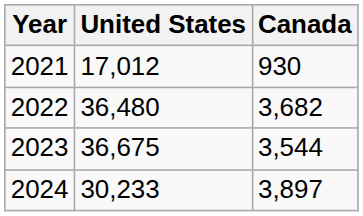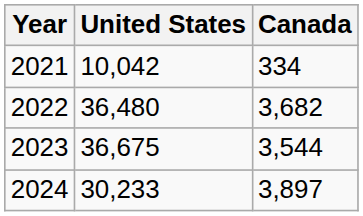 <table class="wikitable">
 <tr>
 <th>Year</th>
 <th>United States</th>
 <th>Canada</th>
 </tr>
 <tr>
 <td>2021</td>
-<td>17,012</td>
-<td>930</td>
+<td>10,042</td>
+<td>334</td>
 </tr>
 <tr>
 <td>2022</td>
 <td>36,480</td>
 <td>3,682</td>
 </tr>
 <tr>
 <td>2023</td>
 <td>36,675</td>
 <td>3,544</td>
 </tr>
 <tr>
 <td>2024</td>
 <td>30,233</td>
 <td>3,897</td>
 </tr>
 </table>
